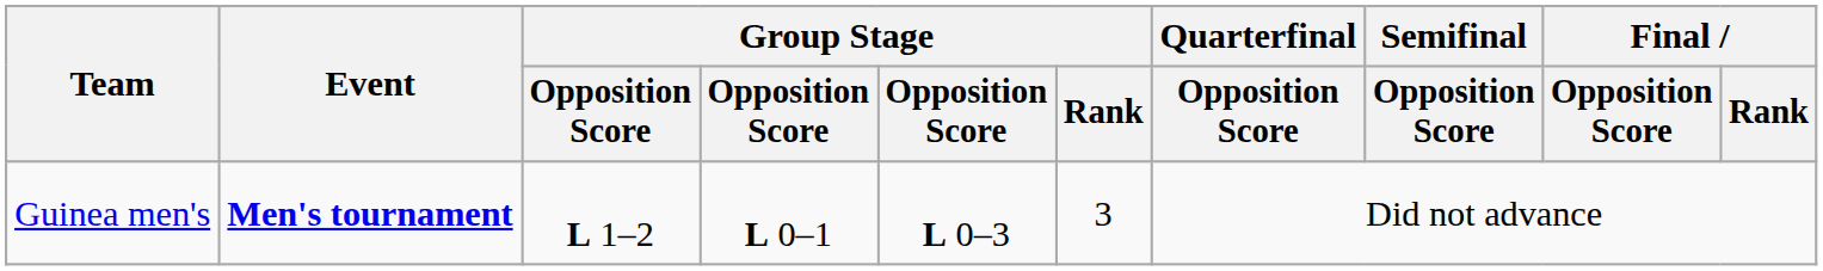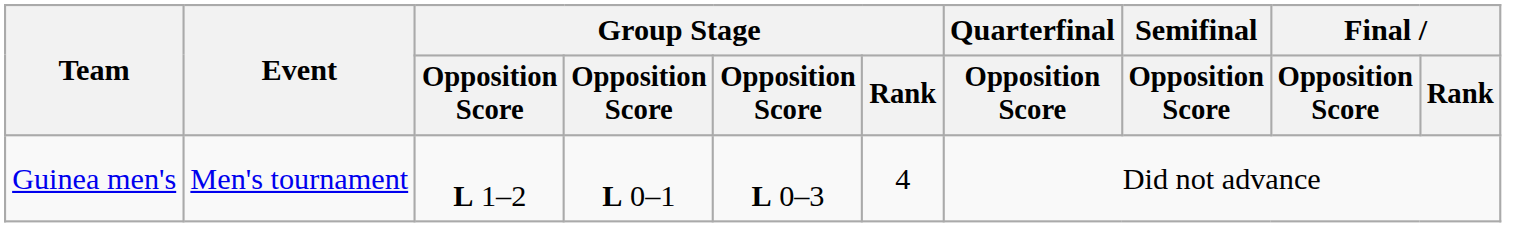 <table class=wikitable style=font-size:90%;text-align:center>
 <tr>
 <th rowspan=2>Team</th>
 <th rowspan=2>Event</th>
 <th colspan=4>Group Stage</th>
 <th>Quarterfinal</th>
 <th>Semifinal</th>
 <th colspan=2>Final / </th>
 </tr>
 <tr style=font-size:95%>
 <th>Opposition<br>Score</th>
 <th>Opposition<br>Score</th>
 <th>Opposition<br>Score</th>
 <th>Rank</th>
 <th>Opposition<br>Score</th>
 <th>Opposition<br>Score</th>
 <th>Opposition<br>Score</th>
 <th>Rank</th>
 </tr>
 <tr>
 <td align=left><a href='#'>Guinea men's</a></td>
-<td align=left><strong><a href='#'>Men's tournament</a></strong></td>
+<td align=left><a href='#'>Men's tournament</a></td>
 <td><br><strong>L</strong> 1–2</td>
 <td><br><strong>L</strong> 0–1</td>
 <td><br><strong>L</strong> 0–3</td>
-<td>3</td>
+<td>4</td>
 <td colspan="4">Did not advance</td>
 </tr>
 </table>
